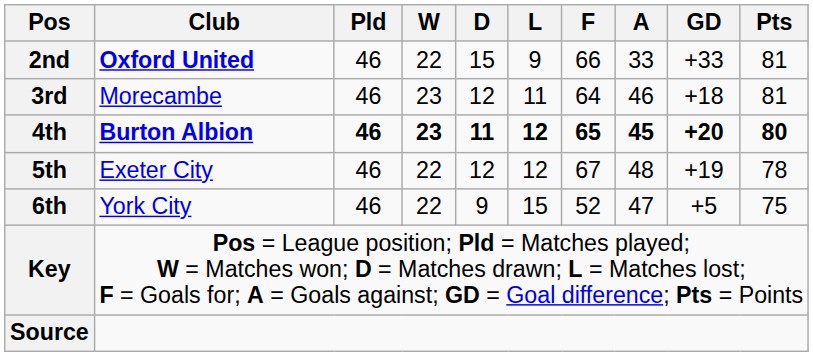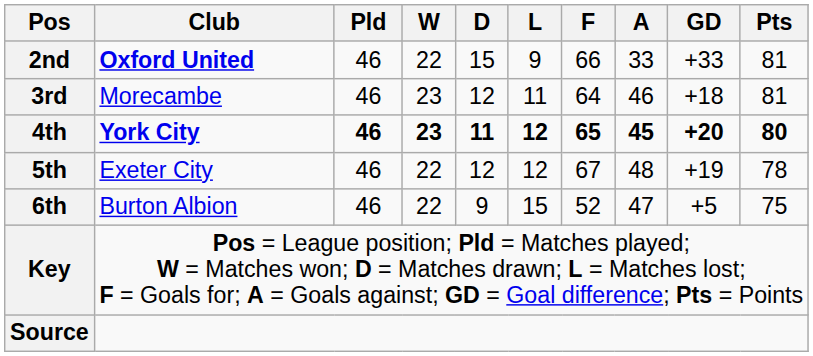 <table class=wikitable style="text-align:center">
 <tr>
 <th scope=col>Pos</th>
 <th scope=col>Club</th>
 <th scope=col>Pld</th>
 <th scope=col>W</th>
 <th scope=col>D</th>
 <th scope=col>L</th>
 <th scope=col>F</th>
 <th scope=col>A</th>
 <th scope=col>GD</th>
 <th scope=col>Pts</th>
 </tr>
 <tr>
 <th scope=row>2nd</th>
 <td align=left><strong><a href='#'>Oxford United</a></strong></td>
 <td>46</td>
 <td>22</td>
 <td>15</td>
 <td>9</td>
 <td>66</td>
 <td>33</td>
 <td>+33</td>
 <td>81</td>
 </tr>
 <tr>
 <th scope=row>3rd</th>
 <td align=left><a href='#'>Morecambe</a></td>
 <td>46</td>
 <td>23</td>
 <td>12</td>
 <td>11</td>
 <td>64</td>
 <td>46</td>
 <td>+18</td>
 <td>81</td>
 </tr>
 <tr style="font-weight:bold">
 <th scope=row>4th</th>
-<td align=left><a href='#'>Burton Albion</a></td>
+<td align=left><a href='#'>York City</a></td>
 <td>46</td>
 <td>23</td>
 <td>11</td>
 <td>12</td>
 <td>65</td>
 <td>45</td>
 <td>+20</td>
 <td>80</td>
 </tr>
 <tr>
 <th scope=row>5th</th>
 <td align=left><a href='#'>Exeter City</a></td>
 <td>46</td>
 <td>22</td>
 <td>12</td>
 <td>12</td>
 <td>67</td>
 <td>48</td>
 <td>+19</td>
 <td>78</td>
 </tr>
 <tr>
 <th scope=row>6th</th>
-<td align=left><a href='#'>York City</a></td>
+<td align=left><a href='#'>Burton Albion</a></td>
 <td>46</td>
 <td>22</td>
 <td>9</td>
 <td>15</td>
 <td>52</td>
 <td>47</td>
 <td>+5</td>
 <td>75</td>
 </tr>
 <tr>
 <th scope=row>Key</th>
 <td colspan=9><strong>Pos</strong> = League position; <strong>Pld</strong> = Matches played;<br><strong>W</strong> = Matches won; <strong>D</strong> = Matches drawn; <strong>L</strong> = Matches lost;<br><strong>F</strong> = Goals for; <strong>A</strong> = Goals against; <strong>GD</strong> = <a href='#'>Goal difference</a>; <strong>Pts</strong> = Points</td>
 </tr>
 <tr>
 <th scope=row>Source</th>
 <td colspan=9></td>
 </tr>
 </table>
